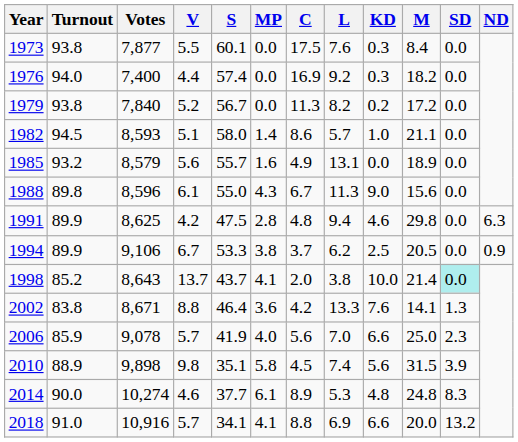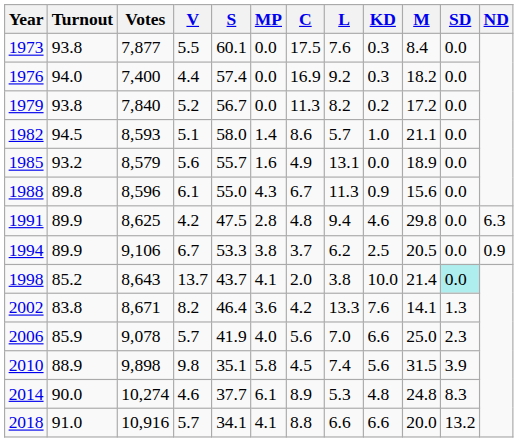 <table class="wikitable sortable" style="font-size: 95%;">
 <tr>
 <th>Year</th>
 <th>Turnout</th>
 <th>Votes</th>
 <th><a href='#'>V</a></th>
 <th><a href='#'>S</a></th>
 <th><a href='#'>MP</a></th>
 <th><a href='#'>C</a></th>
 <th><a href='#'>L</a></th>
 <th><a href='#'>KD</a></th>
 <th><a href='#'>M</a></th>
 <th><a href='#'>SD</a></th>
 <th><a href='#'>ND</a></th>
 </tr>
 <tr>
 <td><a href='#'>1973</a></td>
 <td>93.8</td>
 <td>7,877</td>
 <td>5.5</td>
 <td>60.1</td>
 <td>0.0</td>
 <td>17.5</td>
 <td>7.6</td>
 <td>0.3</td>
 <td>8.4</td>
 <td>0.0</td>
 </tr>
 <tr>
 <td><a href='#'>1976</a></td>
 <td>94.0</td>
 <td>7,400</td>
 <td>4.4</td>
 <td>57.4</td>
 <td>0.0</td>
 <td>16.9</td>
 <td>9.2</td>
 <td>0.3</td>
 <td>18.2</td>
 <td>0.0</td>
 </tr>
 <tr>
 <td><a href='#'>1979</a></td>
 <td>93.8</td>
 <td>7,840</td>
 <td>5.2</td>
 <td>56.7</td>
 <td>0.0</td>
 <td>11.3</td>
 <td>8.2</td>
 <td>0.2</td>
 <td>17.2</td>
 <td>0.0</td>
 </tr>
 <tr>
 <td><a href='#'>1982</a></td>
 <td>94.5</td>
 <td>8,593</td>
 <td>5.1</td>
 <td>58.0</td>
 <td>1.4</td>
 <td>8.6</td>
 <td>5.7</td>
 <td>1.0</td>
 <td>21.1</td>
 <td>0.0</td>
 </tr>
 <tr>
 <td><a href='#'>1985</a></td>
 <td>93.2</td>
 <td>8,579</td>
 <td>5.6</td>
 <td>55.7</td>
 <td>1.6</td>
 <td>4.9</td>
 <td>13.1</td>
 <td>0.0</td>
 <td>18.9</td>
 <td>0.0</td>
 </tr>
 <tr>
 <td><a href='#'>1988</a></td>
 <td>89.8</td>
 <td>8,596</td>
 <td>6.1</td>
 <td>55.0</td>
 <td>4.3</td>
 <td>6.7</td>
 <td>11.3</td>
-<td>9.0</td>
+<td>0.9</td>
 <td>15.6</td>
 <td>0.0</td>
 </tr>
 <tr>
 <td><a href='#'>1991</a></td>
 <td>89.9</td>
 <td>8,625</td>
 <td>4.2</td>
 <td>47.5</td>
 <td>2.8</td>
 <td>4.8</td>
 <td>9.4</td>
 <td>4.6</td>
 <td>29.8</td>
 <td>0.0</td>
 <td>6.3</td>
 </tr>
 <tr>
 <td><a href='#'>1994</a></td>
 <td>89.9</td>
 <td>9,106</td>
 <td>6.7</td>
 <td>53.3</td>
 <td>3.8</td>
 <td>3.7</td>
 <td>6.2</td>
 <td>2.5</td>
 <td>20.5</td>
 <td>0.0</td>
 <td>0.9</td>
 </tr>
 <tr>
 <td><a href='#'>1998</a></td>
 <td>85.2</td>
 <td>8,643</td>
 <td>13.7</td>
 <td>43.7</td>
 <td>4.1</td>
 <td>2.0</td>
 <td>3.8</td>
 <td>10.0</td>
 <td>21.4</td>
 <td style="background: paleturquoise;">0.0</td>
 </tr>
 <tr>
 <td><a href='#'>2002</a></td>
 <td>83.8</td>
 <td>8,671</td>
-<td>8.8</td>
+<td>8.2</td>
 <td>46.4</td>
 <td>3.6</td>
 <td>4.2</td>
 <td>13.3</td>
 <td>7.6</td>
 <td>14.1</td>
 <td>1.3</td>
 </tr>
 <tr>
 <td><a href='#'>2006</a></td>
 <td>85.9</td>
 <td>9,078</td>
 <td>5.7</td>
 <td>41.9</td>
 <td>4.0</td>
 <td>5.6</td>
 <td>7.0</td>
 <td>6.6</td>
 <td>25.0</td>
 <td>2.3</td>
 </tr>
 <tr>
 <td><a href='#'>2010</a></td>
 <td>88.9</td>
 <td>9,898</td>
 <td>9.8</td>
 <td>35.1</td>
 <td>5.8</td>
 <td>4.5</td>
 <td>7.4</td>
 <td>5.6</td>
 <td>31.5</td>
 <td>3.9</td>
 </tr>
 <tr>
 <td><a href='#'>2014</a></td>
 <td>90.0</td>
 <td>10,274</td>
 <td>4.6</td>
 <td>37.7</td>
 <td>6.1</td>
 <td>8.9</td>
 <td>5.3</td>
 <td>4.8</td>
 <td>24.8</td>
 <td>8.3</td>
 </tr>
 <tr>
 <td><a href='#'>2018</a></td>
 <td>91.0</td>
 <td>10,916</td>
 <td>5.7</td>
 <td>34.1</td>
 <td>4.1</td>
 <td>8.8</td>
-<td>6.9</td>
+<td>6.6</td>
 <td>6.6</td>
 <td>20.0</td>
 <td>13.2</td>
 </tr>
 </table>
